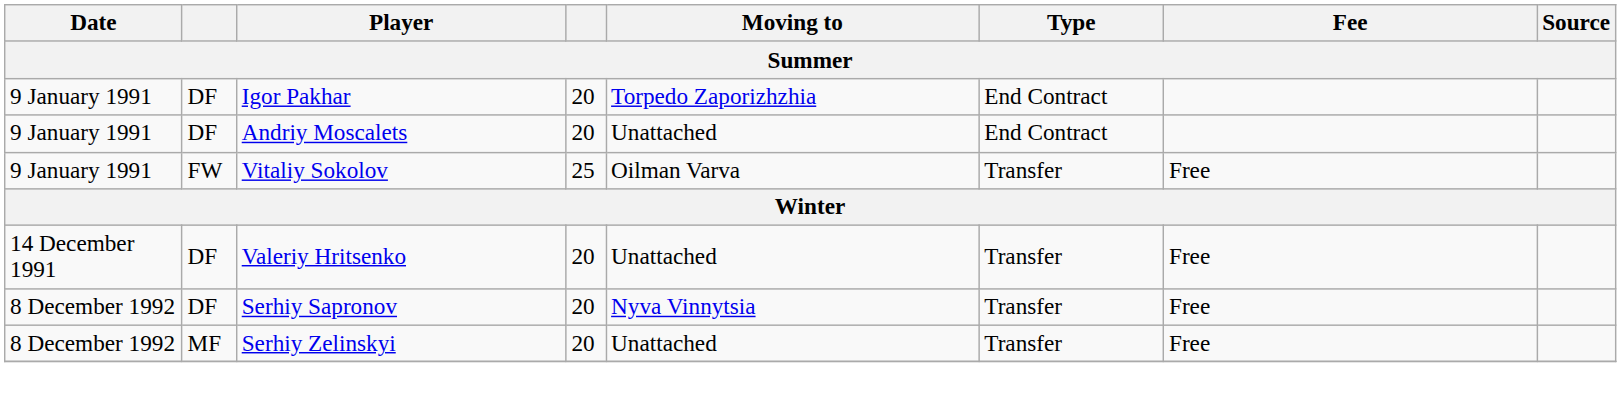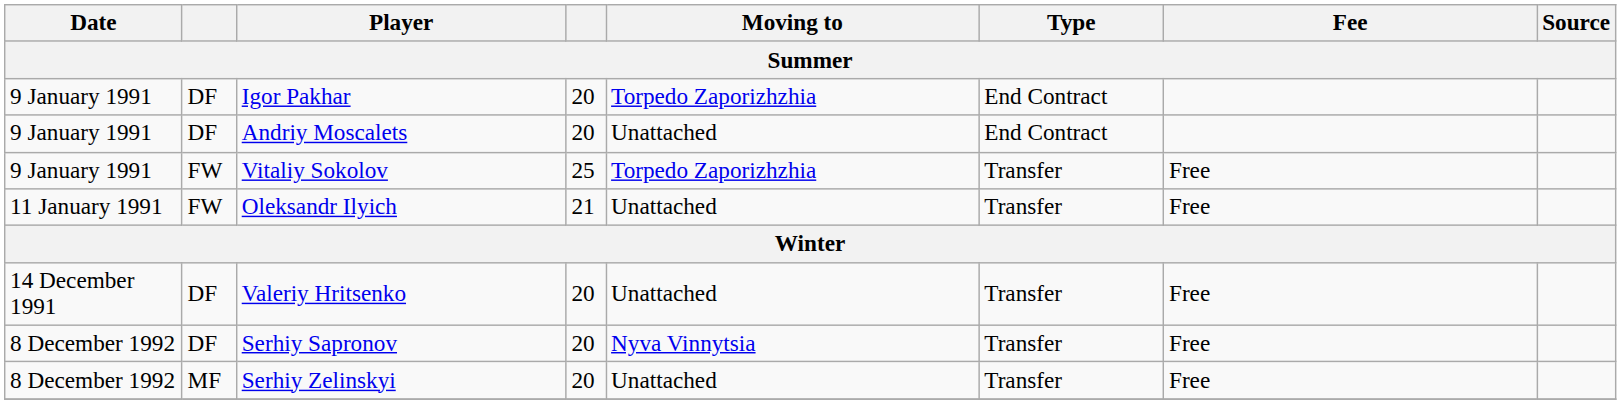 <table class="wikitable sortable">
 <tr>
 <th style="width:115px;">Date</th>
 <th style="width:30px;"></th>
 <th style="width:220px;">Player</th>
 <th style="width:20px;"></th>
 <th style="width:250px;">Moving to</th>
 <th style="width:120px;" class="unsortable">Type</th>
 <th style="width:250px;" class="unsortable">Fee</th>
 <th style="width:20px;">Source</th>
 </tr>
 <tr>
 <th colspan="8">Summer</th>
 </tr>
 <tr>
 <td>9 January 1991</td>
 <td>DF</td>
 <td> <a href='#'>Igor Pakhar</a></td>
 <td>20</td>
 <td> <a href='#'>Torpedo Zaporizhzhia</a></td>
 <td>End Contract</td>
 <td></td>
 <td></td>
 </tr>
 <tr>
 <td>9 January 1991</td>
 <td>DF</td>
 <td> <a href='#'>Andriy Moscalets</a></td>
 <td>20</td>
 <td>Unattached</td>
 <td>End Contract</td>
 <td></td>
 <td></td>
 </tr>
 <tr>
 <td>9 January 1991</td>
 <td>FW</td>
 <td> <a href='#'>Vitaliy Sokolov</a></td>
 <td>25</td>
-<td> Oilman Varva</td>
+<td> <a href='#'>Torpedo Zaporizhzhia</a></td>
+<td>Transfer</td>
+<td>Free</td>
+<td></td>
+</tr>
+<tr>
+<td>11 January 1991</td>
+<td>FW</td>
+<td> <a href='#'>Oleksandr Ilyich</a></td>
+<td>21</td>
+<td>Unattached</td>
 <td>Transfer</td>
 <td>Free</td>
 <td></td>
 </tr>
 <tr>
 <th colspan=8>Winter</th>
 </tr>
 <tr>
 <td>14 December 1991</td>
 <td>DF</td>
 <td> <a href='#'>Valeriy Hritsenko</a></td>
 <td>20</td>
 <td>Unattached</td>
 <td>Transfer</td>
 <td>Free</td>
 <td></td>
 </tr>
 <tr>
 <td>8 December 1992</td>
 <td>DF</td>
 <td> <a href='#'>Serhiy Sapronov</a></td>
 <td>20</td>
 <td> <a href='#'>Nyva Vinnytsia</a></td>
 <td>Transfer</td>
 <td>Free</td>
 <td></td>
 </tr>
 <tr>
 <td>8 December 1992</td>
 <td>MF</td>
 <td> <a href='#'>Serhiy Zelinskyi</a></td>
 <td>20</td>
 <td>Unattached</td>
 <td>Transfer</td>
 <td>Free</td>
 <td></td>
 </tr>
 <tr>
 </tr>
 </table>
